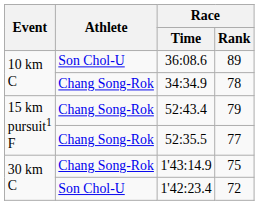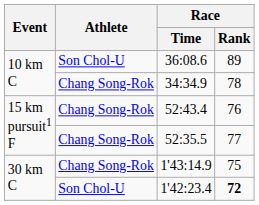 <table class="wikitable" border="1" style="font-size:90%">
 <tr>
 <th rowspan=2>Event</th>
 <th rowspan=2>Athlete</th>
 <th colspan=2>Race</th>
 </tr>
 <tr>
 <th>Time</th>
 <th>Rank</th>
 </tr>
 <tr>
 <td rowspan=2>10 km <br> C</td>
 <td><a href='#'>Son Chol-U</a></td>
 <td align=center>36:08.6</td>
 <td align=center>89</td>
 </tr>
 <tr>
 <td><a href='#'>Chang Song-Rok</a></td>
 <td align=center>34:34.9</td>
 <td align=center>78</td>
 </tr>
 <tr>
 <td rowspan=2>15 km <br> pursuit<sup>1</sup> <br> F</td>
 <td><a href='#'>Chang Song-Rok</a></td>
 <td align=center>52:43.4</td>
-<td align=center>79</td>
+<td align=center>76</td>
 </tr>
 <tr>
 <td><a href='#'>Chang Song-Rok</a></td>
 <td align=center>52:35.5</td>
 <td align=center>77</td>
 </tr>
 <tr>
 <td rowspan=2>30 km <br> C</td>
 <td><a href='#'>Chang Song-Rok</a></td>
 <td align=center>1'43:14.9</td>
 <td align=center>75</td>
 </tr>
 <tr>
 <td><a href='#'>Son Chol-U</a></td>
 <td align=center>1'42:23.4</td>
-<td align=center>72</td>
+<td align=center><strong>72</strong></td>
 </tr>
 </table>
